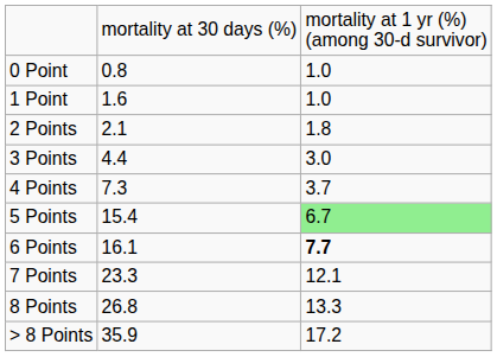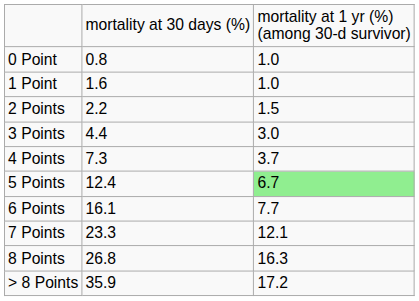 <table class="wikitable mw-collapsible">
 <tr>
 <td></td>
 <td>mortality at 30 days (%)</td>
 <td>mortality at 1 yr (%)<br>(among 30-d survivor)</td>
 </tr>
 <tr>
 <td>0 Point</td>
 <td>0.8</td>
 <td>1.0</td>
 </tr>
 <tr>
 <td>1 Point</td>
 <td>1.6</td>
 <td>1.0</td>
 </tr>
 <tr>
 <td>2 Points</td>
-<td>2.1</td>
-<td>1.8</td>
+<td>2.2</td>
+<td>1.5</td>
 </tr>
 <tr>
 <td>3 Points</td>
 <td>4.4</td>
 <td>3.0</td>
 </tr>
 <tr>
 <td>4 Points</td>
 <td>7.3</td>
 <td>3.7</td>
 </tr>
 <tr>
 <td>5 Points</td>
-<td>15.4</td>
+<td>12.4</td>
 <td style="background: lightgreen;">6.7</td>
 </tr>
 <tr>
 <td>6 Points</td>
 <td>16.1</td>
-<td><strong>7.7</strong></td>
+<td>7.7</td>
 </tr>
 <tr>
 <td>7 Points</td>
 <td>23.3</td>
 <td>12.1</td>
 </tr>
 <tr>
 <td>8 Points</td>
 <td>26.8</td>
-<td>13.3</td>
+<td>16.3</td>
 </tr>
 <tr>
 <td>> 8 Points</td>
 <td>35.9</td>
 <td>17.2</td>
 </tr>
 </table>
